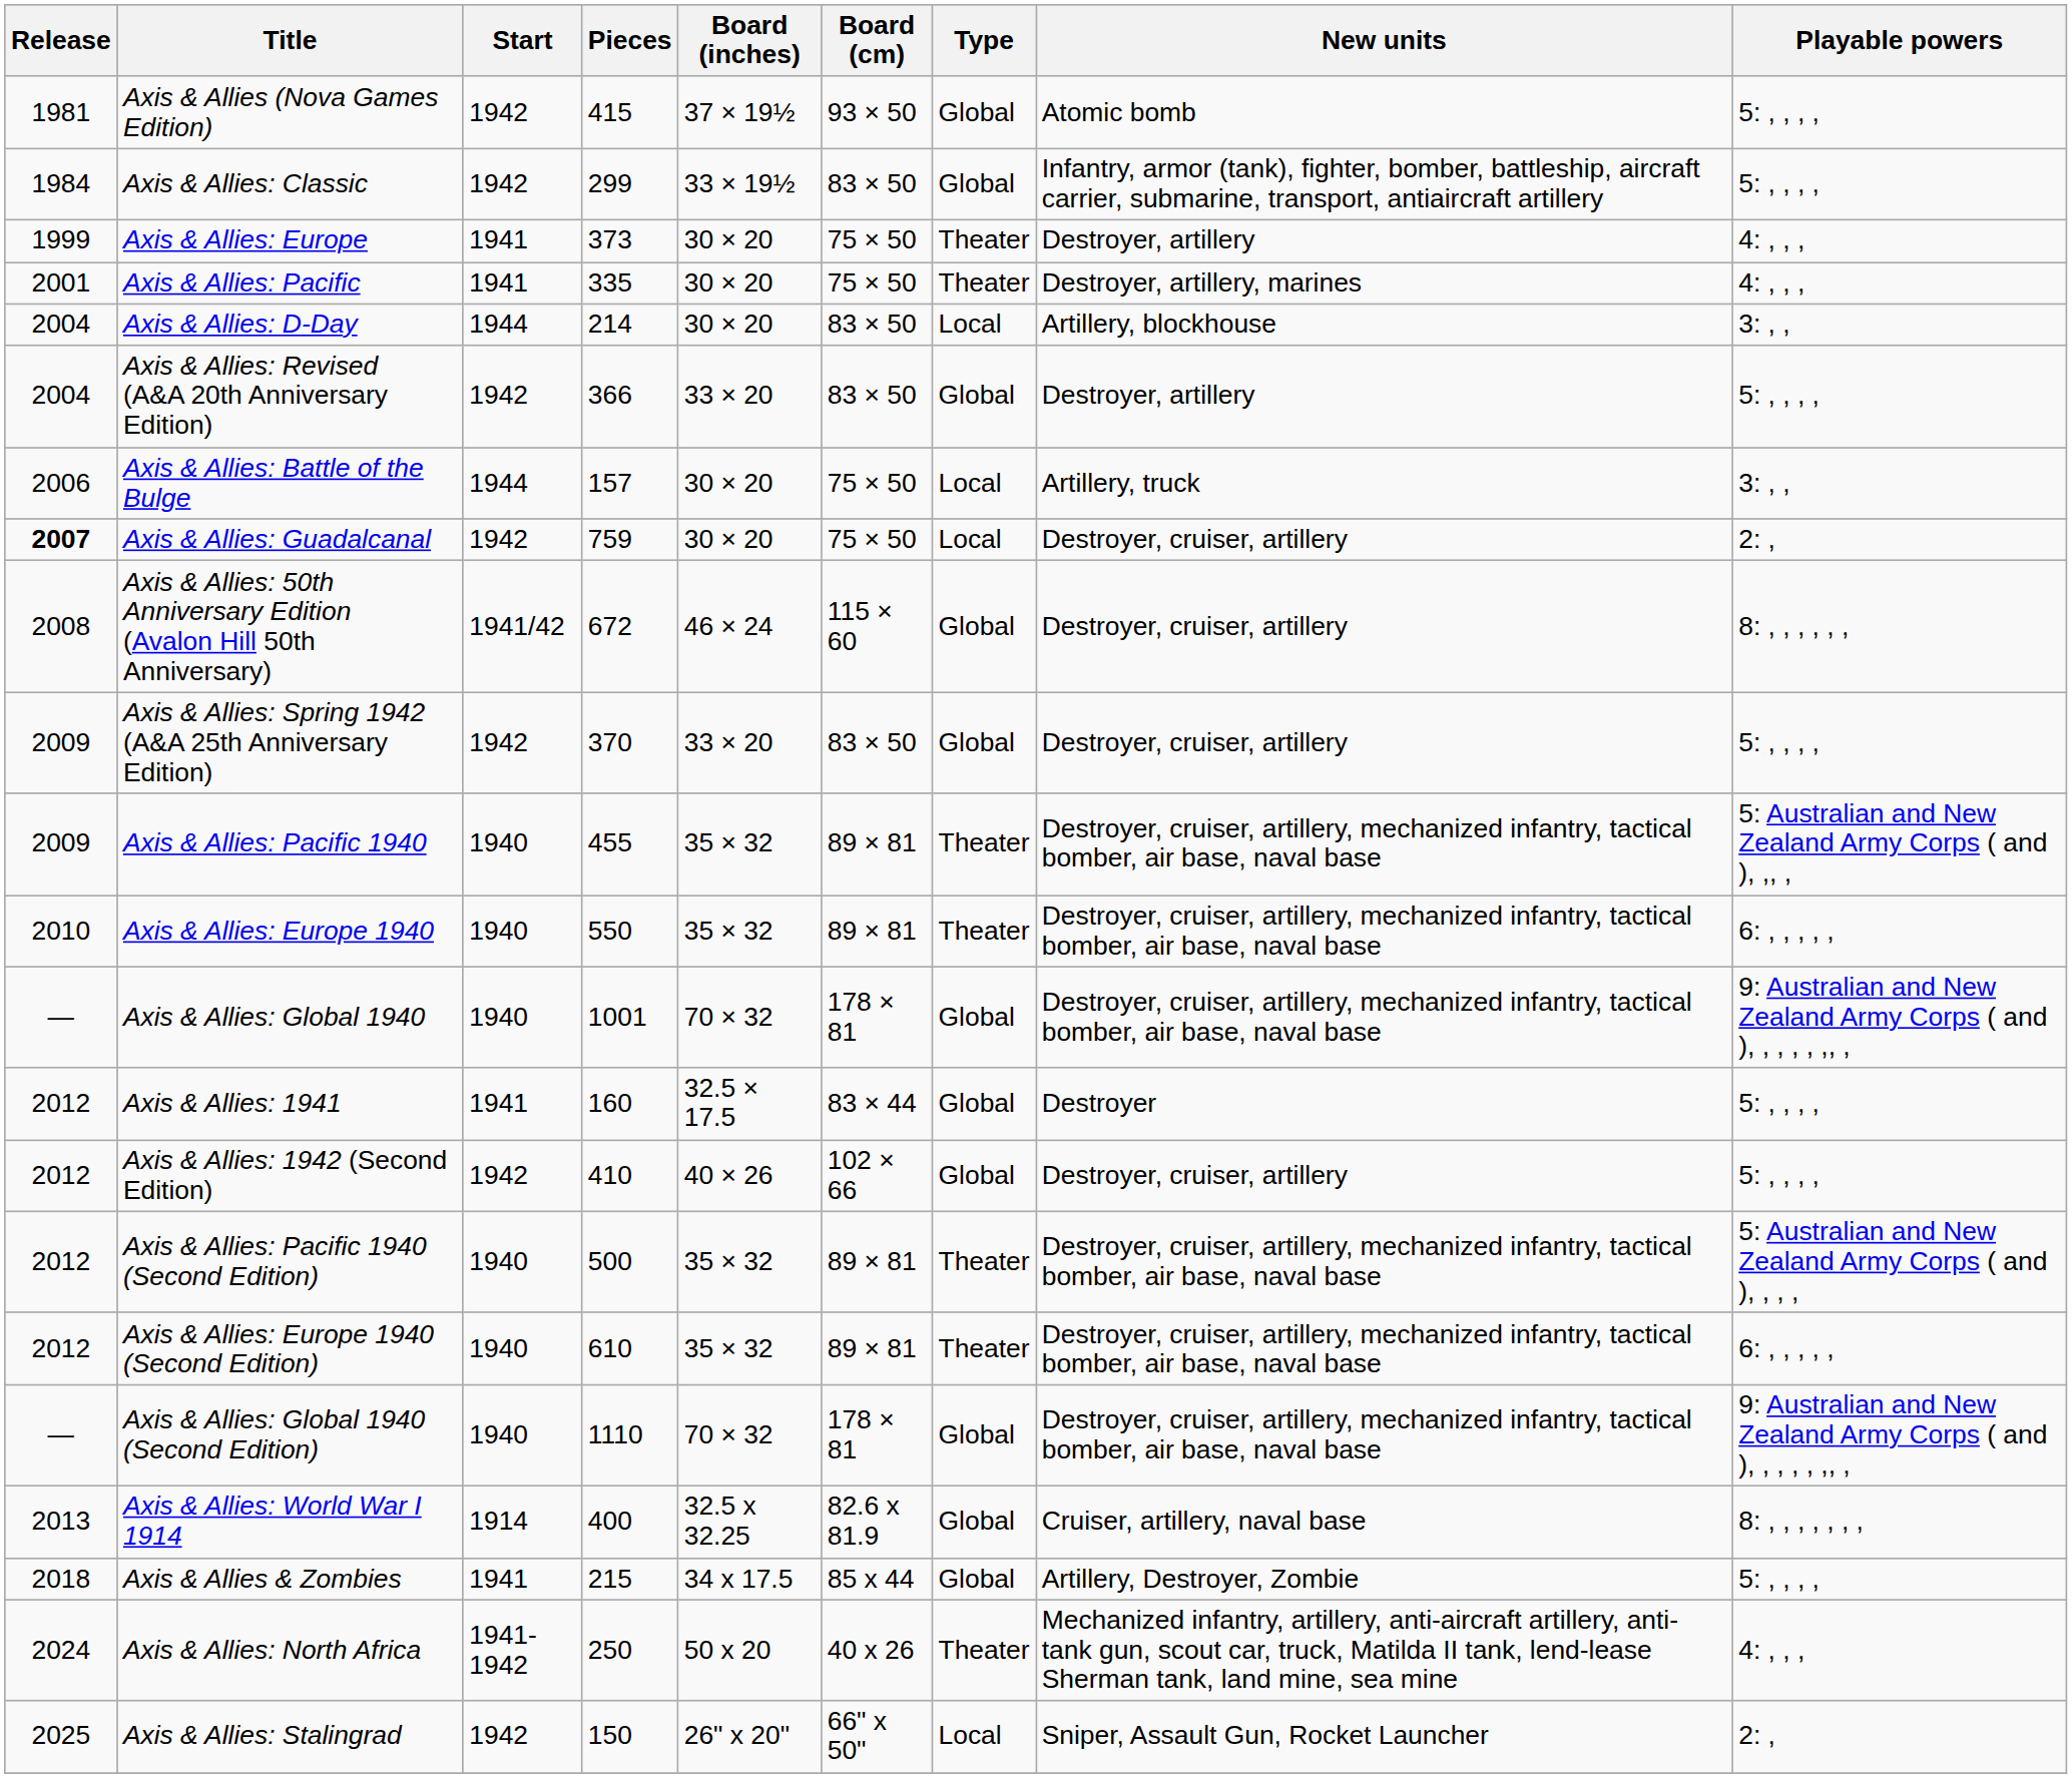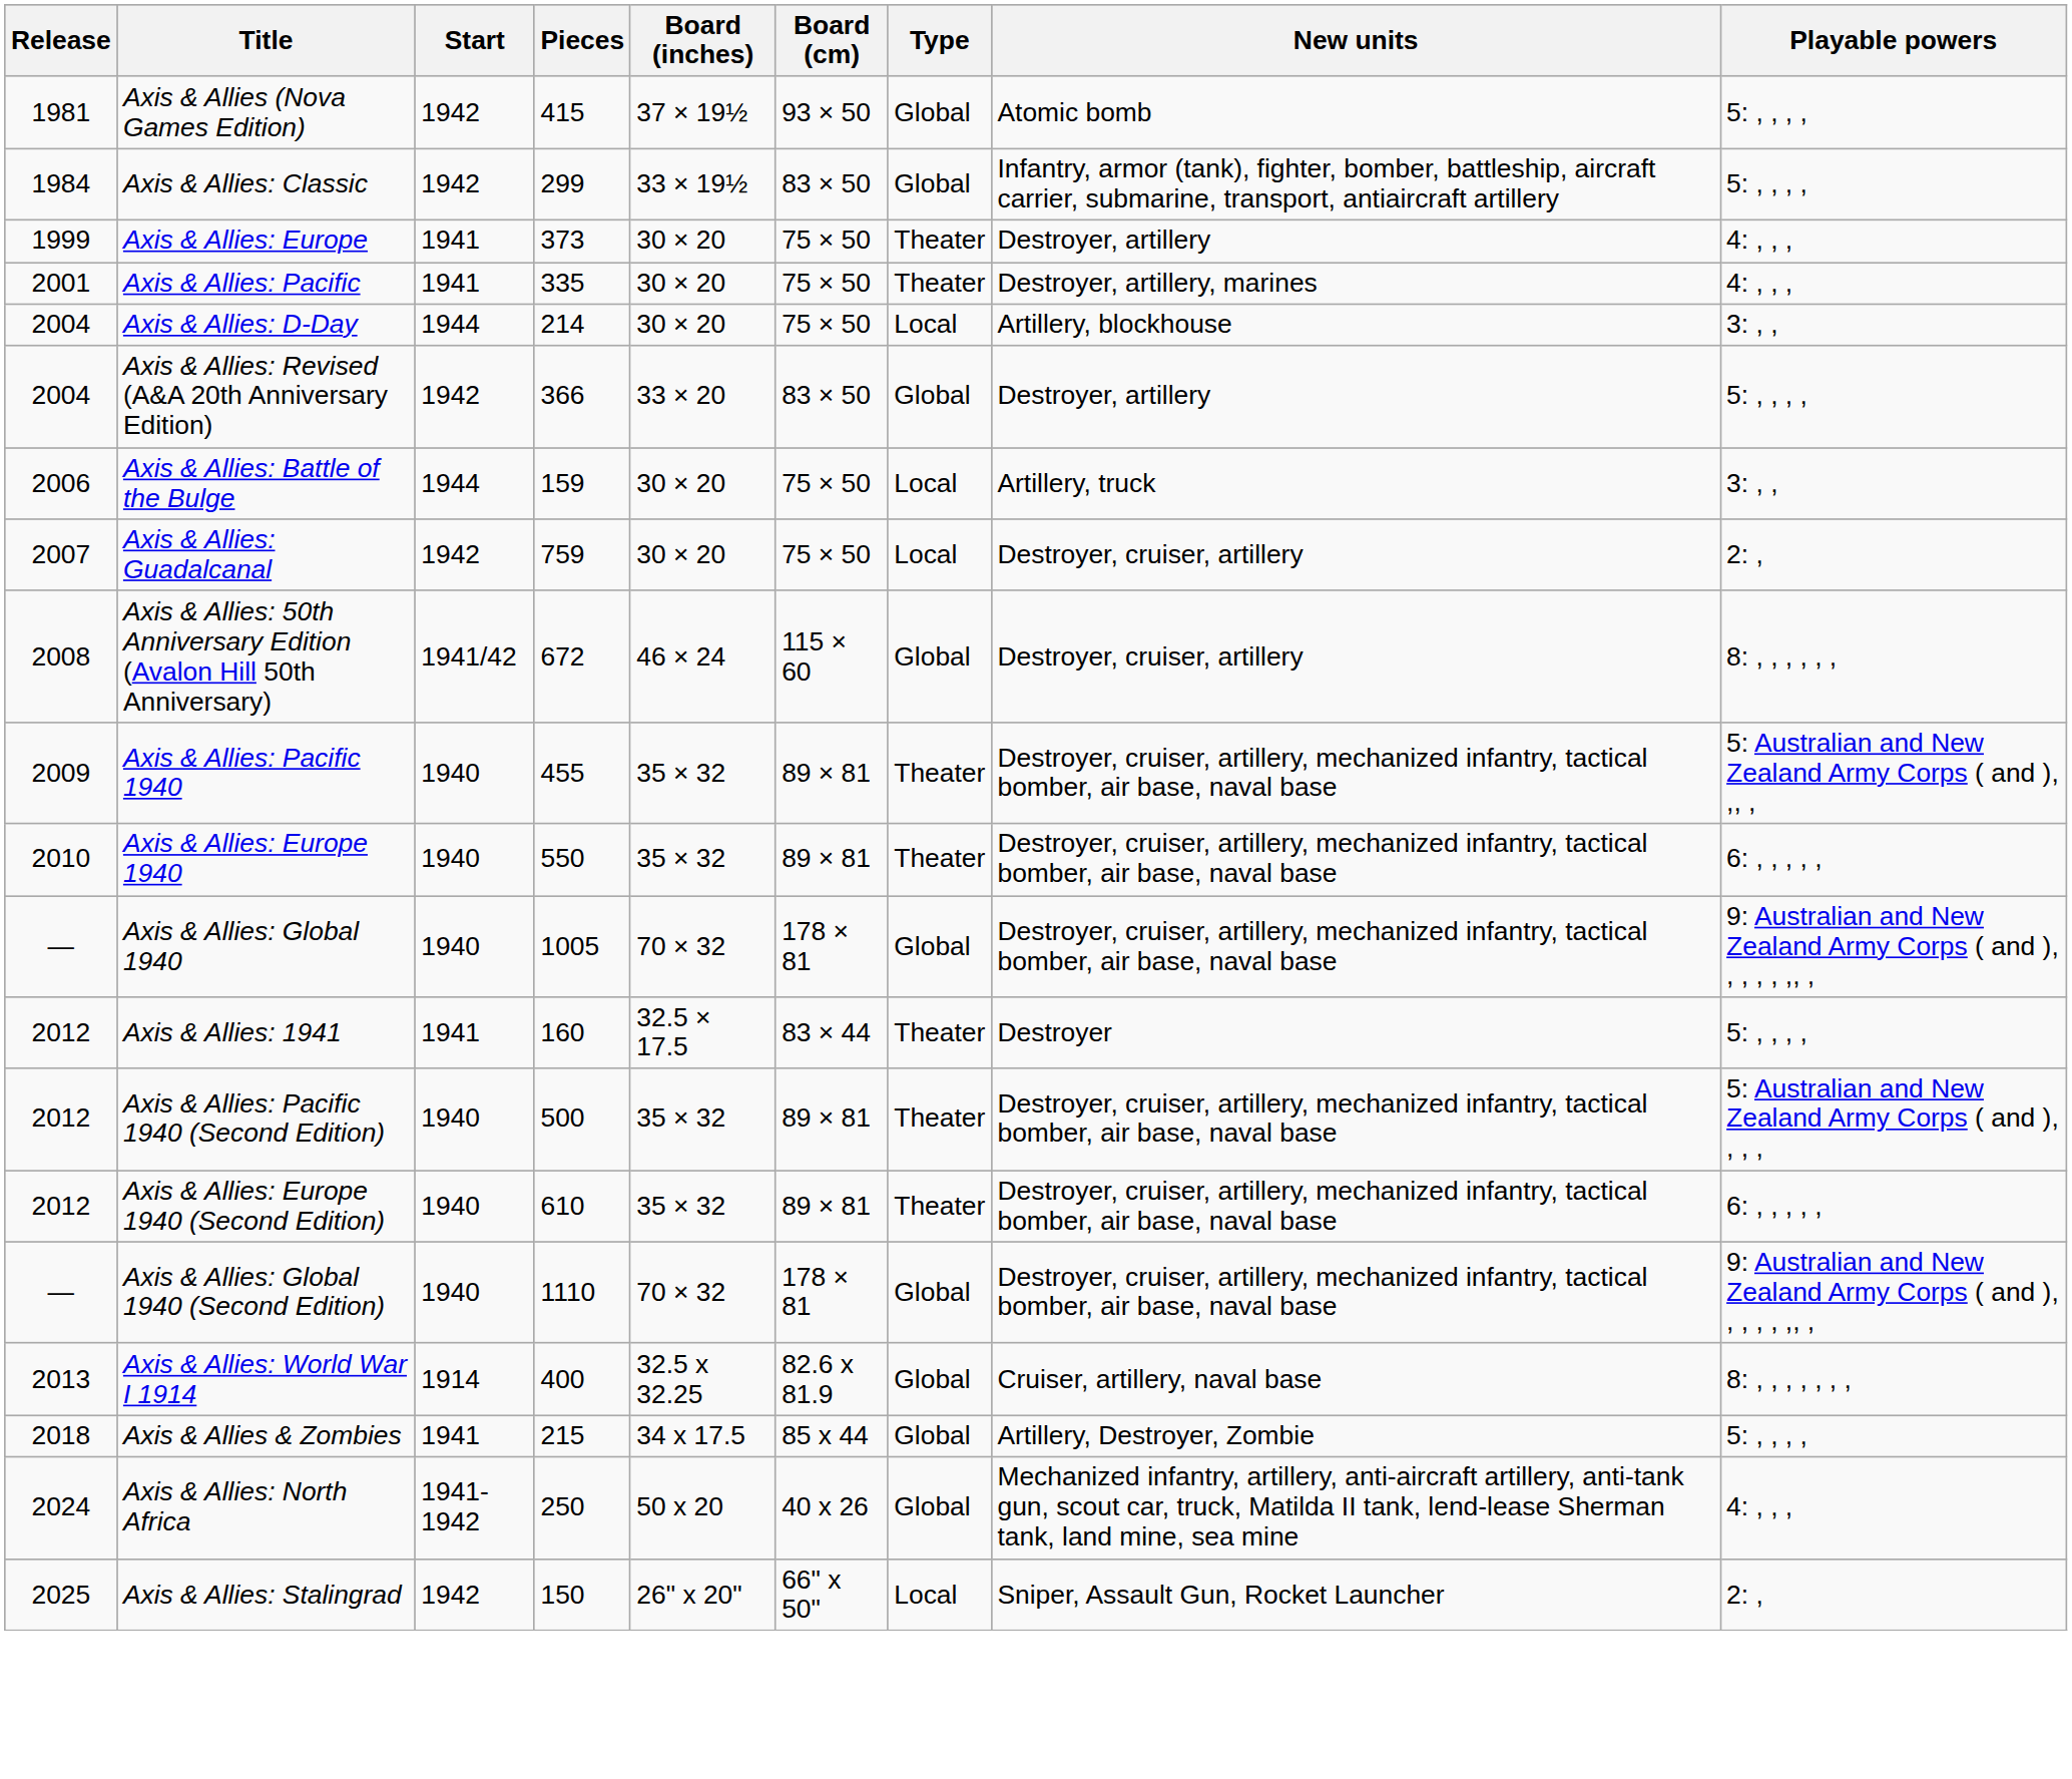 <table class="wikitable">
 <tr>
 <th>Release</th>
 <th>Title</th>
 <th>Start</th>
 <th>Pieces</th>
 <th>Board (inches)</th>
 <th>Board (cm)</th>
 <th>Type</th>
 <th>New units</th>
 <th>Playable powers</th>
 </tr>
 <tr>
 <td align=center>1981</td>
 <td><em>Axis & Allies (Nova Games Edition)</em></td>
 <td>1942</td>
 <td>415</td>
 <td>37 × 19½</td>
 <td>93 × 50</td>
 <td>Global</td>
 <td>Atomic bomb</td>
 <td>5: , , , , </td>
 </tr>
 <tr>
 <td align=center>1984</td>
 <td><em>Axis & Allies: Classic</em></td>
 <td>1942</td>
 <td>299</td>
 <td>33 × 19½</td>
 <td>83 × 50</td>
 <td>Global</td>
 <td>Infantry, armor (tank), fighter, bomber, battleship, aircraft carrier, submarine, transport, antiaircraft artillery</td>
 <td>5: , , , , </td>
 </tr>
 <tr>
 <td align=center>1999</td>
 <td><em><a href='#'>Axis & Allies: Europe</a></em></td>
 <td>1941</td>
 <td>373</td>
 <td>30 × 20</td>
 <td>75 × 50</td>
 <td>Theater</td>
 <td>Destroyer, artillery</td>
 <td>4: , , , </td>
 </tr>
 <tr>
 <td align=center>2001</td>
 <td><em><a href='#'>Axis & Allies: Pacific</a></em></td>
 <td>1941</td>
 <td>335</td>
 <td>30 × 20</td>
 <td>75 × 50</td>
 <td>Theater</td>
 <td>Destroyer, artillery, marines</td>
 <td>4: , , , </td>
 </tr>
 <tr>
 <td align=center>2004</td>
 <td><em><a href='#'>Axis & Allies: D-Day</a></em></td>
 <td>1944</td>
 <td>214</td>
 <td>30 × 20</td>
-<td>83 × 50</td>
+<td>75 × 50</td>
 <td>Local</td>
 <td>Artillery, blockhouse</td>
 <td>3: , , </td>
 </tr>
 <tr>
 <td align=center>2004</td>
 <td><em>Axis & Allies: Revised</em><br>(A&A 20th Anniversary Edition)</td>
 <td>1942</td>
 <td>366</td>
 <td>33 × 20</td>
 <td>83 × 50</td>
 <td>Global</td>
 <td>Destroyer, artillery</td>
 <td>5: , , , , </td>
 </tr>
 <tr>
 <td align=center>2006</td>
 <td><em><a href='#'>Axis & Allies: Battle of the Bulge</a></em></td>
 <td>1944</td>
-<td>157</td>
+<td>159</td>
 <td>30 × 20</td>
 <td>75 × 50</td>
 <td>Local</td>
 <td>Artillery, truck</td>
 <td>3: , , </td>
 </tr>
 <tr>
-<td align=center><strong>2007</strong></td>
+<td align=center>2007</td>
 <td><em><a href='#'>Axis & Allies: Guadalcanal</a></em></td>
 <td>1942</td>
 <td>759</td>
 <td>30 × 20</td>
 <td>75 × 50</td>
 <td>Local</td>
 <td>Destroyer, cruiser, artillery</td>
 <td>2: , </td>
 </tr>
 <tr>
 <td align=center>2008</td>
 <td><em>Axis & Allies: 50th Anniversary Edition</em><br> (<a href='#'>Avalon Hill</a> 50th Anniversary)</td>
 <td>1941/42</td>
 <td>672</td>
 <td>46 × 24</td>
 <td>115 × 60</td>
 <td>Global</td>
 <td>Destroyer, cruiser, artillery</td>
 <td>8: , , , , , ,  </td>
-</tr>
-<tr>
-<td align=center>2009</td>
-<td><em>Axis & Allies: Spring 1942</em> (A&A 25th Anniversary Edition)</td>
-<td>1942</td>
-<td>370</td>
-<td>33 × 20</td>
-<td>83 × 50</td>
-<td>Global</td>
-<td>Destroyer, cruiser, artillery</td>
-<td>5: , , , , </td>
 </tr>
 <tr>
 <td align=center>2009</td>
 <td><em><a href='#'>Axis & Allies: Pacific 1940</a></em></td>
 <td>1940</td>
 <td>455</td>
 <td>35 × 32</td>
 <td>89 × 81</td>
 <td>Theater</td>
 <td>Destroyer, cruiser, artillery, mechanized infantry, tactical bomber, air base, naval base</td>
 <td>5: <a href='#'>Australian and New Zealand Army Corps</a> ( and ), ,, , </td>
 </tr>
 <tr>
 <td align=center>2010</td>
 <td><em><a href='#'>Axis & Allies: Europe 1940</a></em></td>
 <td>1940</td>
 <td>550</td>
 <td>35 × 32</td>
 <td>89 × 81</td>
 <td>Theater</td>
 <td>Destroyer, cruiser, artillery, mechanized infantry, tactical bomber, air base, naval base</td>
 <td>6: , , , , , </td>
 </tr>
 <tr>
 <td align=center>—</td>
 <td><em>Axis & Allies: Global 1940</em></td>
 <td>1940</td>
-<td>1001</td>
+<td>1005</td>
 <td>70 × 32</td>
 <td>178 × 81</td>
 <td>Global</td>
 <td>Destroyer, cruiser, artillery, mechanized infantry, tactical bomber, air base, naval base</td>
 <td>9: <a href='#'>Australian and New Zealand Army Corps</a> ( and ), , , , , ,, , </td>
 </tr>
 <tr>
 <td align=center>2012</td>
 <td><em>Axis & Allies: 1941</em></td>
 <td>1941</td>
 <td>160</td>
 <td>32.5 × 17.5</td>
 <td>83 × 44</td>
-<td>Global</td>
+<td>Theater</td>
 <td>Destroyer</td>
-<td>5: , , , , </td>
-</tr>
-<tr>
-<td align=center>2012</td>
-<td><em>Axis & Allies: 1942</em> (Second Edition)</td>
-<td>1942</td>
-<td>410</td>
-<td>40 × 26</td>
-<td>102 × 66</td>
-<td>Global</td>
-<td>Destroyer, cruiser, artillery</td>
 <td>5: , , , , </td>
 </tr>
 <tr>
 <td align=center>2012</td>
 <td><em>Axis & Allies: Pacific 1940 (Second Edition)</em></td>
 <td>1940</td>
 <td>500</td>
 <td>35 × 32</td>
 <td>89 × 81</td>
 <td>Theater</td>
 <td>Destroyer, cruiser, artillery, mechanized infantry, tactical bomber, air base, naval base</td>
 <td>5: <a href='#'>Australian and New Zealand Army Corps</a> ( and ), , , , </td>
 </tr>
 <tr>
 <td align=center>2012</td>
 <td><em>Axis & Allies: Europe 1940 (Second Edition)</em></td>
 <td>1940</td>
 <td>610</td>
 <td>35 × 32</td>
 <td>89 × 81</td>
 <td>Theater</td>
 <td>Destroyer, cruiser, artillery, mechanized infantry, tactical bomber, air base, naval base</td>
 <td>6: , , , , , </td>
 </tr>
 <tr>
 <td align=center>—</td>
 <td><em>Axis & Allies: Global 1940 (Second Edition)</em></td>
 <td>1940</td>
 <td>1110</td>
 <td>70 × 32</td>
 <td>178 × 81</td>
 <td>Global</td>
 <td>Destroyer, cruiser, artillery, mechanized infantry, tactical bomber, air base, naval base</td>
 <td>9: <a href='#'>Australian and New Zealand Army Corps</a> ( and ), , , , , ,, , </td>
 </tr>
 <tr>
 <td align=center>2013</td>
 <td><em><a href='#'>Axis & Allies: World War I 1914</a></em></td>
 <td>1914</td>
 <td>400</td>
 <td>32.5 x 32.25</td>
 <td>82.6 x 81.9</td>
 <td>Global</td>
 <td>Cruiser, artillery, naval base</td>
 <td>8: , ,  , , , , , </td>
 </tr>
 <tr>
 <td align=center>2018</td>
 <td><em>Axis & Allies & Zombies</em></td>
 <td>1941</td>
 <td>215</td>
 <td>34 x 17.5</td>
 <td>85 x 44</td>
 <td>Global</td>
 <td>Artillery, Destroyer, Zombie</td>
 <td>5: , , , , </td>
 </tr>
 <tr>
 <td align=center>2024</td>
 <td><em>Axis & Allies: North Africa</em></td>
 <td>1941-1942</td>
 <td>250</td>
 <td>50 x 20</td>
 <td>40 x 26</td>
-<td>Theater</td>
+<td>Global</td>
 <td>Mechanized infantry, artillery, anti-aircraft artillery, anti-tank gun, scout car, truck, Matilda II tank, lend-lease Sherman tank, land mine, sea mine</td>
 <td>4: , , , </td>
 </tr>
 <tr>
 <td align=center>2025</td>
 <td><em>Axis & Allies: Stalingrad</em></td>
 <td>1942</td>
 <td>150</td>
 <td>26" x 20"</td>
 <td>66" x 50"</td>
 <td>Local</td>
 <td>Sniper, Assault Gun, Rocket Launcher</td>
 <td>2: , </td>
 </tr>
 <tr>
 </tr>
 </table>
